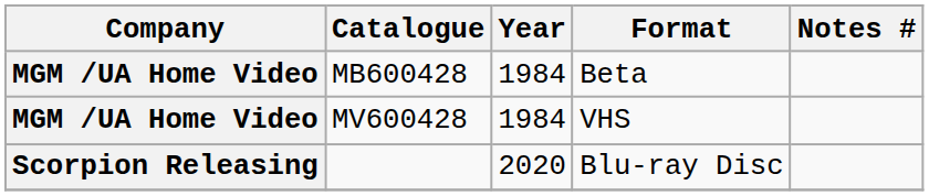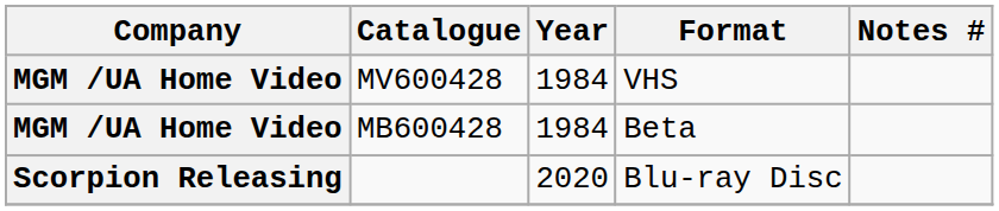 <table class="wikitable plainrowheaders sortable">
 <tr>
 <th scope="col">Company</th>
 <th scope="col">Catalogue</th>
 <th scope="col">Year</th>
 <th scope="col">Format</th>
 <th scope="col" class="unsortable">Notes #</th>
 </tr>
 <tr>
 <th scope="row">MGM /UA Home Video</th>
-<td>MB600428</td>
+<td>MV600428</td>
 <td>1984</td>
-<td>Beta</td>
+<td>VHS</td>
 <td></td>
 </tr>
 <tr>
 <th scope="row">MGM /UA Home Video</th>
-<td>MV600428</td>
+<td>MB600428</td>
 <td>1984</td>
-<td>VHS</td>
+<td>Beta</td>
 <td></td>
 </tr>
 <tr>
 <th scope="row">Scorpion Releasing</th>
 <td></td>
 <td>2020</td>
 <td>Blu-ray Disc</td>
 <td></td>
 </tr>
 <tr>
 </tr>
 </table>
